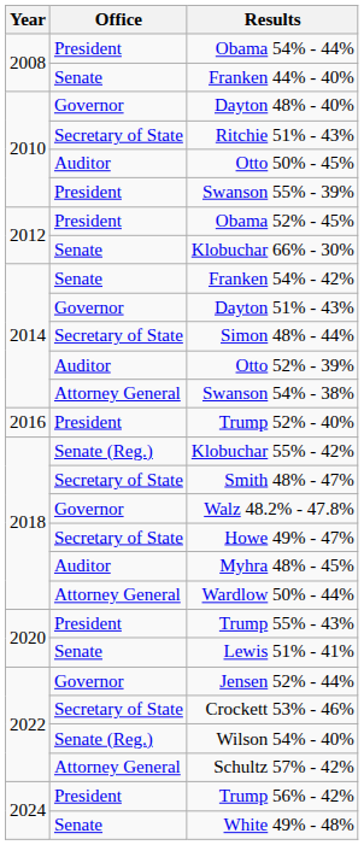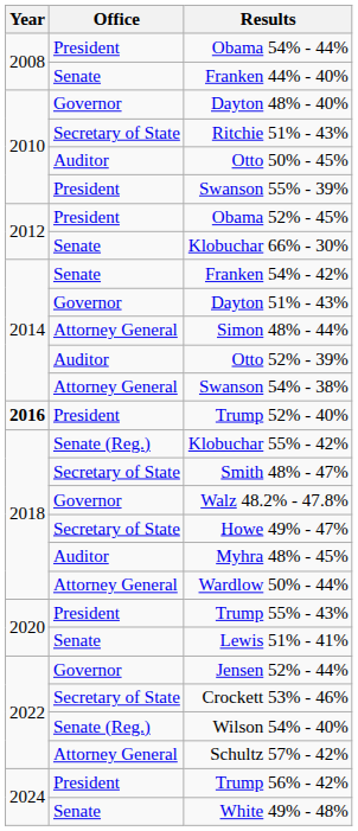 <table class=wikitable>
 <tr>
 <th>Year</th>
 <th>Office</th>
 <th>Results</th>
 </tr>
 <tr>
 <td rowspan=2>2008</td>
 <td><a href='#'>President</a></td>
 <td align="right" ><a href='#'>Obama</a> 54% - 44%</td>
 </tr>
 <tr>
 <td><a href='#'>Senate</a></td>
 <td align="right" ><a href='#'>Franken</a> 44% - 40%</td>
 </tr>
 <tr>
 <td rowspan=4>2010</td>
 <td><a href='#'>Governor</a></td>
 <td align="right" ><a href='#'>Dayton</a> 48% - 40%</td>
 </tr>
 <tr>
 <td><a href='#'>Secretary of State</a></td>
 <td align="right" ><a href='#'>Ritchie</a> 51% - 43%</td>
 </tr>
 <tr>
 <td><a href='#'>Auditor</a></td>
 <td align="right" ><a href='#'>Otto</a> 50% - 45%</td>
 </tr>
 <tr>
 <td><a href='#'>President</a></td>
 <td align="right" ><a href='#'>Swanson</a> 55% - 39%</td>
 </tr>
 <tr>
 <td rowspan=2>2012</td>
 <td><a href='#'>President</a></td>
 <td align="right" ><a href='#'>Obama</a> 52% - 45%</td>
 </tr>
 <tr>
 <td><a href='#'>Senate</a></td>
 <td align="right" ><a href='#'>Klobuchar</a> 66% - 30%</td>
 </tr>
 <tr>
 <td rowspan=5>2014</td>
 <td><a href='#'>Senate</a></td>
 <td align="right" ><a href='#'>Franken</a> 54% - 42%</td>
 </tr>
 <tr>
 <td><a href='#'>Governor</a></td>
 <td align="right" ><a href='#'>Dayton</a> 51% - 43%</td>
 </tr>
 <tr>
-<td><a href='#'>Secretary of State</a></td>
+<td><a href='#'>Attorney General</a></td>
 <td align="right" ><a href='#'>Simon</a> 48% - 44%</td>
 </tr>
 <tr>
 <td><a href='#'>Auditor</a></td>
 <td align="right" ><a href='#'>Otto</a> 52% - 39%</td>
 </tr>
 <tr>
 <td><a href='#'>Attorney General</a></td>
 <td align="right" ><a href='#'>Swanson</a> 54% - 38%</td>
 </tr>
 <tr>
-<td>2016</td>
+<td><strong>2016</strong></td>
 <td><a href='#'>President</a></td>
 <td align="right" ><a href='#'>Trump</a> 52% - 40%</td>
 </tr>
 <tr>
 <td rowspan=6>2018</td>
 <td><a href='#'>Senate (Reg.)</a></td>
 <td align="right" ><a href='#'>Klobuchar</a> 55% - 42%</td>
 </tr>
 <tr>
 <td><a href='#'>Secretary of State</a></td>
 <td align="right" ><a href='#'>Smith</a> 48% - 47%</td>
 </tr>
 <tr>
 <td><a href='#'>Governor</a></td>
 <td align="right" ><a href='#'>Walz</a> 48.2% - 47.8%</td>
 </tr>
 <tr>
 <td><a href='#'>Secretary of State</a></td>
 <td align="right" ><a href='#'>Howe</a> 49% - 47%</td>
 </tr>
 <tr>
 <td><a href='#'>Auditor</a></td>
 <td align="right" ><a href='#'>Myhra</a> 48% - 45%</td>
 </tr>
 <tr>
 <td><a href='#'>Attorney General</a></td>
 <td align="right" ><a href='#'>Wardlow</a> 50% - 44%</td>
 </tr>
 <tr>
 <td rowspan=2>2020</td>
 <td><a href='#'>President</a></td>
 <td align="right" ><a href='#'>Trump</a> 55% - 43%</td>
 </tr>
 <tr>
 <td><a href='#'>Senate</a></td>
 <td align="right" ><a href='#'>Lewis</a> 51% - 41%</td>
 </tr>
 <tr>
 <td rowspan=4>2022</td>
 <td><a href='#'>Governor</a></td>
 <td align="right" ><a href='#'>Jensen</a> 52% - 44%</td>
 </tr>
 <tr>
 <td><a href='#'>Secretary of State</a></td>
 <td align="right" >Crockett 53% - 46%</td>
 </tr>
 <tr>
 <td><a href='#'>Senate (Reg.)</a></td>
 <td align="right" >Wilson 54% - 40%</td>
 </tr>
 <tr>
 <td><a href='#'>Attorney General</a></td>
 <td align="right" >Schultz 57% - 42%</td>
 </tr>
 <tr>
 <td rowspan=2>2024</td>
 <td><a href='#'>President</a></td>
 <td align="right" ><a href='#'>Trump</a> 56% - 42%</td>
 </tr>
 <tr>
 <td><a href='#'>Senate</a></td>
 <td align="right" ><a href='#'>White</a> 49% - 48%</td>
 </tr>
 </table>
